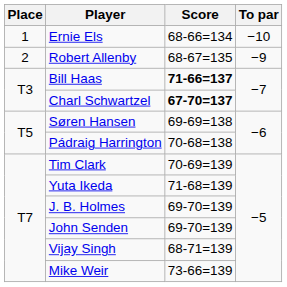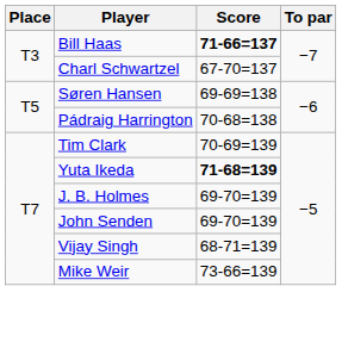 <table class="wikitable">
 <tr>
 <th>Place</th>
 <th>Player</th>
 <th>Score</th>
 <th>To par</th>
-</tr>
-<tr>
-<td align=center>1</td>
-<td> <a href='#'>Ernie Els</a></td>
-<td align=center>68-66=134</td>
-<td align=center>−10</td>
-</tr>
-<tr>
-<td align=center>2</td>
-<td> <a href='#'>Robert Allenby</a></td>
-<td align=center>68-67=135</td>
-<td align=center>−9</td>
 </tr>
 <tr>
 <td rowspan="2" align=center>T3</td>
 <td> <a href='#'>Bill Haas</a></td>
 <td align=center><strong>71-66=137</strong></td>
 <td rowspan="2" align=center>−7</td>
 </tr>
 <tr>
 <td> <a href='#'>Charl Schwartzel</a></td>
-<td align=center><strong>67-70=137</strong></td>
+<td align=center>67-70=137</td>
 </tr>
 <tr>
 <td rowspan="2" align=center>T5</td>
 <td> <a href='#'>Søren Hansen</a></td>
 <td align=center>69-69=138</td>
 <td rowspan="2" align=center>−6</td>
 </tr>
 <tr>
 <td> <a href='#'>Pádraig Harrington</a></td>
 <td align=center>70-68=138</td>
 </tr>
 <tr>
 <td rowspan="6" align=center>T7</td>
 <td> <a href='#'>Tim Clark</a></td>
 <td align=center>70-69=139</td>
 <td rowspan="6" align=center>−5</td>
 </tr>
 <tr>
 <td> <a href='#'>Yuta Ikeda</a></td>
-<td align=center>71-68=139</td>
+<td align=center><strong>71-68=139</strong></td>
 </tr>
 <tr>
 <td> <a href='#'>J. B. Holmes</a></td>
 <td align=center>69-70=139</td>
 </tr>
 <tr>
 <td> <a href='#'>John Senden</a></td>
 <td align=center>69-70=139</td>
 </tr>
 <tr>
 <td> <a href='#'>Vijay Singh</a></td>
 <td align=center>68-71=139</td>
 </tr>
 <tr>
 <td> <a href='#'>Mike Weir</a></td>
 <td align=center>73-66=139</td>
 </tr>
 </table>
